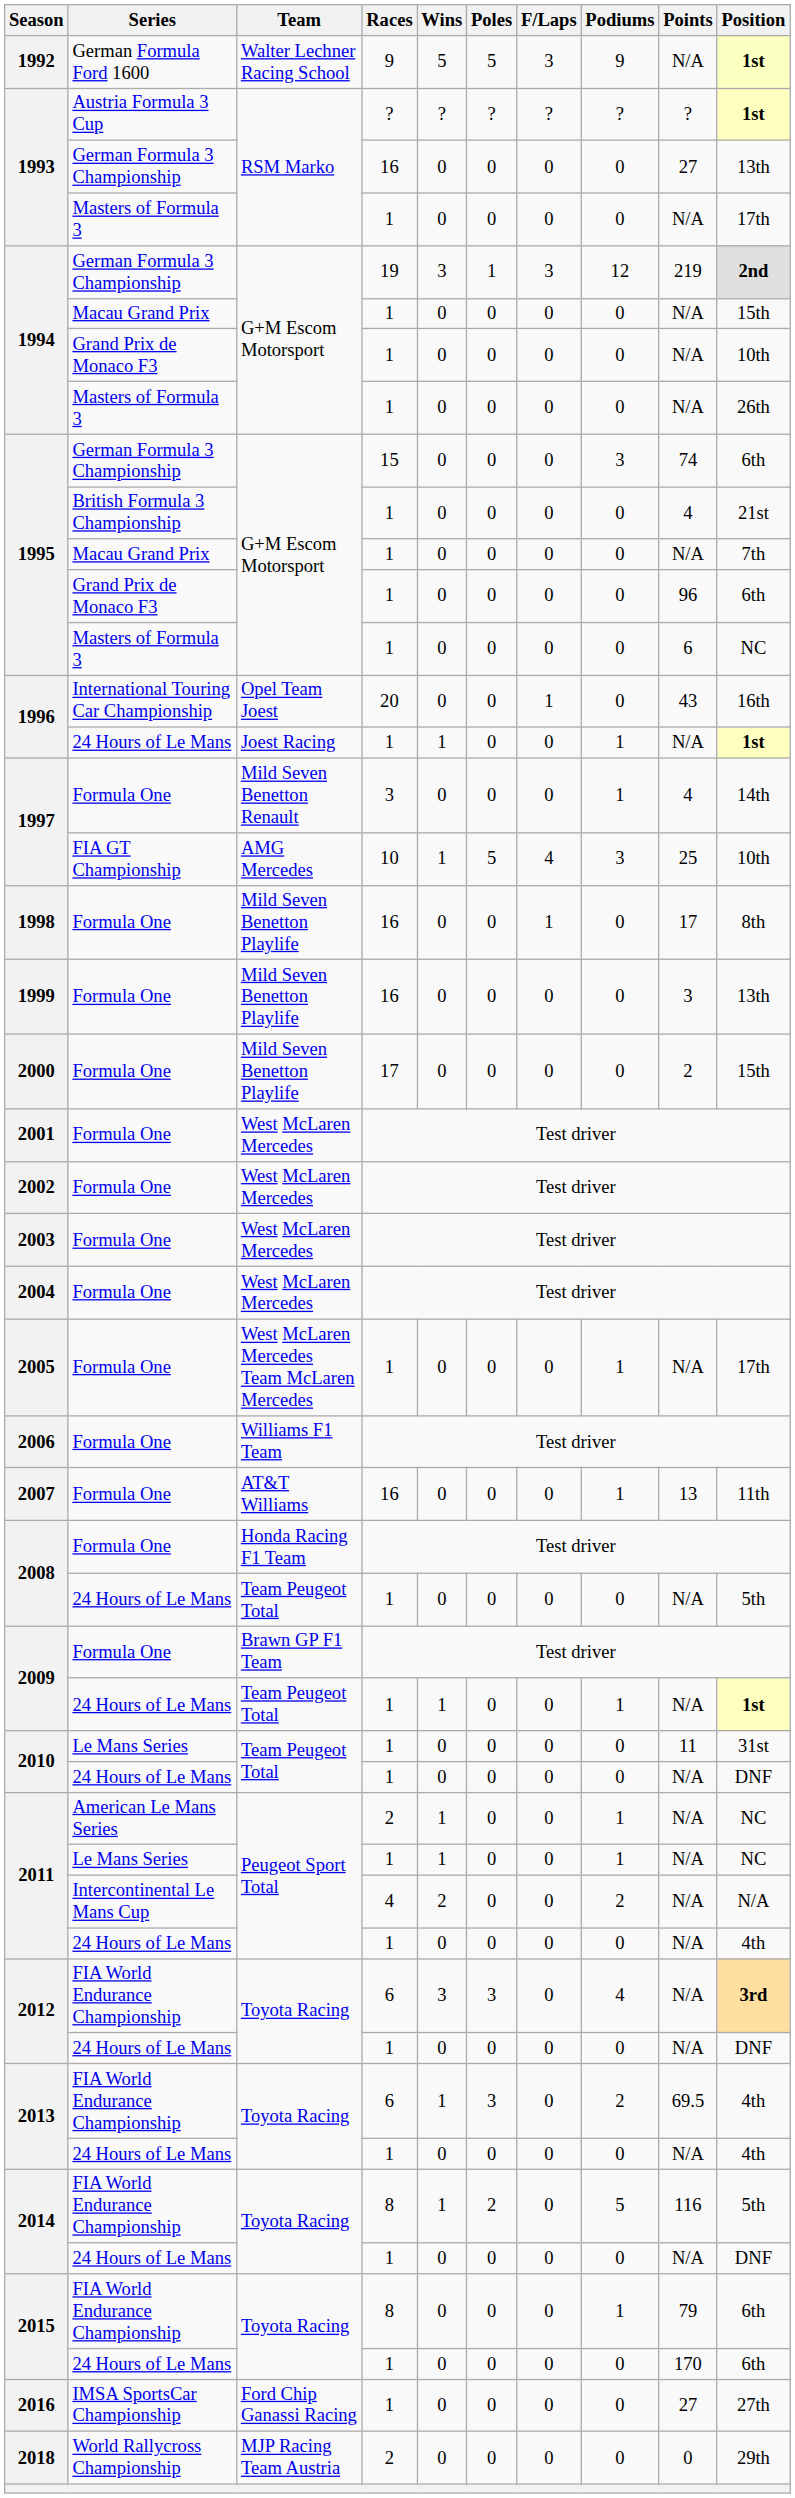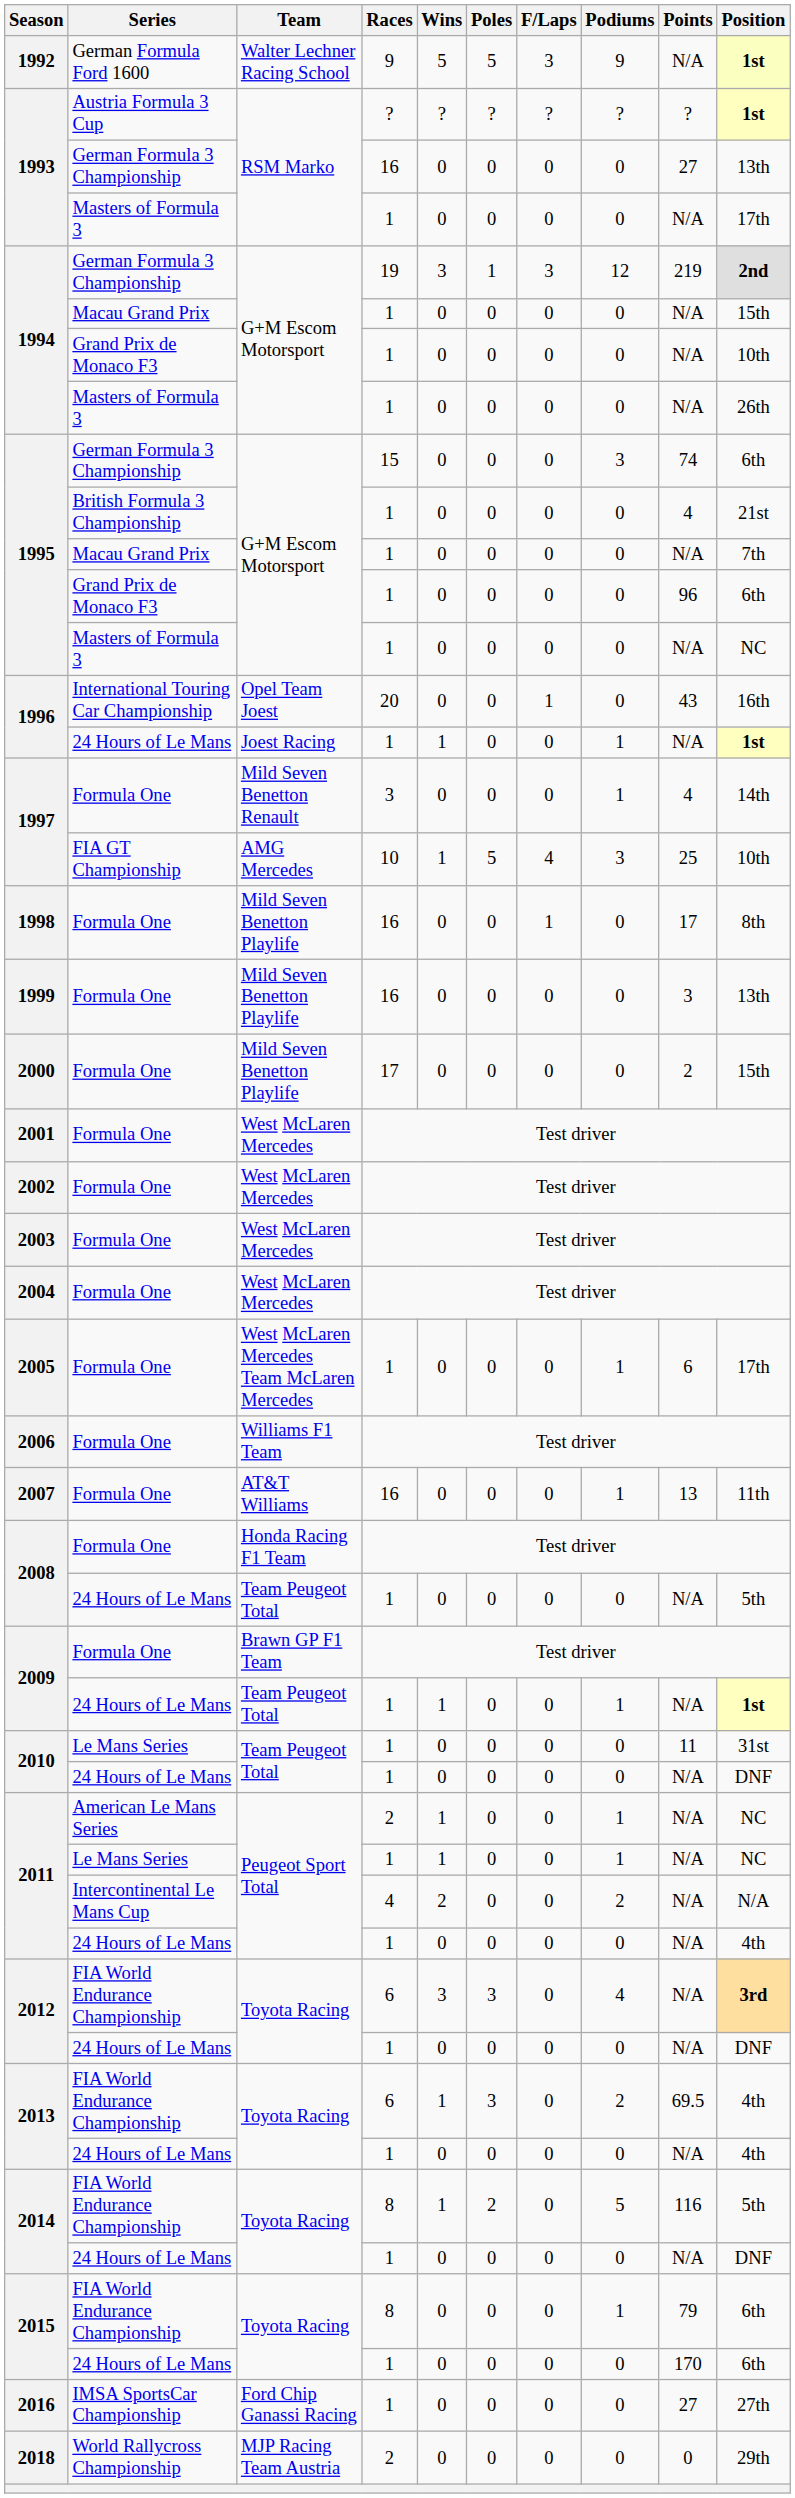 <table class="wikitable" style="font-size: 90%; text-align:center">
 <tr>
 <th>Season</th>
 <th>Series</th>
 <th>Team</th>
 <th>Races</th>
 <th>Wins</th>
 <th>Poles</th>
 <th>F/Laps</th>
 <th>Podiums</th>
 <th>Points</th>
 <th>Position</th>
 </tr>
 <tr>
 <th>1992</th>
 <td align="left">German <a href='#'>Formula Ford</a> 1600</td>
 <td align="left"><a href='#'>Walter Lechner Racing School</a></td>
 <td>9</td>
 <td>5</td>
 <td>5</td>
 <td>3</td>
 <td>9</td>
 <td>N/A</td>
 <td style="background:#FBFFBF;"><strong>1st</strong></td>
 </tr>
 <tr>
 <th rowspan="3">1993</th>
 <td align="left"><a href='#'>Austria Formula 3 Cup</a></td>
 <td align="left" rowspan=3><a href='#'>RSM Marko</a></td>
 <td>?</td>
 <td>?</td>
 <td>?</td>
 <td>?</td>
 <td>?</td>
 <td>?</td>
 <td style="background:#FFFFBF;"><strong>1st</strong></td>
 </tr>
 <tr>
 <td align="left"><a href='#'>German Formula 3 Championship</a></td>
 <td>16</td>
 <td>0</td>
 <td>0</td>
 <td>0</td>
 <td>0</td>
 <td>27</td>
 <td>13th</td>
 </tr>
 <tr>
 <td align="left"><a href='#'>Masters of Formula 3</a></td>
 <td>1</td>
 <td>0</td>
 <td>0</td>
 <td>0</td>
 <td>0</td>
 <td>N/A</td>
 <td>17th</td>
 </tr>
 <tr>
 <th rowspan="4">1994</th>
 <td align="left"><a href='#'>German Formula 3 Championship</a></td>
 <td align="left" rowspan=4>G+M Escom Motorsport</td>
 <td>19</td>
 <td>3</td>
 <td>1</td>
 <td>3</td>
 <td>12</td>
 <td>219</td>
 <td style="background:#DFDFDF;"><strong>2nd</strong></td>
 </tr>
 <tr>
 <td align="left"><a href='#'>Macau Grand Prix</a></td>
 <td>1</td>
 <td>0</td>
 <td>0</td>
 <td>0</td>
 <td>0</td>
 <td>N/A</td>
 <td>15th</td>
 </tr>
 <tr>
 <td align="left"><a href='#'>Grand Prix de Monaco F3</a></td>
 <td>1</td>
 <td>0</td>
 <td>0</td>
 <td>0</td>
 <td>0</td>
 <td>N/A</td>
 <td>10th</td>
 </tr>
 <tr>
 <td align="left"><a href='#'>Masters of Formula 3</a></td>
 <td>1</td>
 <td>0</td>
 <td>0</td>
 <td>0</td>
 <td>0</td>
 <td>N/A</td>
 <td>26th</td>
 </tr>
 <tr>
 <th rowspan="5">1995</th>
 <td align="left"><a href='#'>German Formula 3 Championship</a></td>
 <td align="left" rowspan=5>G+M Escom Motorsport</td>
 <td>15</td>
 <td>0</td>
 <td>0</td>
 <td>0</td>
 <td>3</td>
 <td>74</td>
 <td>6th</td>
 </tr>
 <tr>
 <td align="left"><a href='#'>British Formula 3 Championship</a></td>
 <td>1</td>
 <td>0</td>
 <td>0</td>
 <td>0</td>
 <td>0</td>
 <td>4</td>
 <td>21st</td>
 </tr>
 <tr>
 <td align="left"><a href='#'>Macau Grand Prix</a></td>
 <td>1</td>
 <td>0</td>
 <td>0</td>
 <td>0</td>
 <td>0</td>
 <td>N/A</td>
 <td>7th</td>
 </tr>
 <tr>
 <td align="left"><a href='#'>Grand Prix de Monaco F3</a></td>
 <td>1</td>
 <td>0</td>
 <td>0</td>
 <td>0</td>
 <td>0</td>
 <td>96</td>
 <td>6th</td>
 </tr>
 <tr>
 <td align="left"><a href='#'>Masters of Formula 3</a></td>
 <td>1</td>
 <td>0</td>
 <td>0</td>
 <td>0</td>
 <td>0</td>
-<td>6</td>
+<td>N/A</td>
 <td>NC</td>
 </tr>
 <tr>
 <th rowspan="2">1996</th>
 <td align="left"><a href='#'>International Touring Car Championship</a></td>
 <td align="left"><a href='#'>Opel Team Joest</a></td>
 <td>20</td>
 <td>0</td>
 <td>0</td>
 <td>1</td>
 <td>0</td>
 <td>43</td>
 <td>16th</td>
 </tr>
 <tr>
 <td align="left"><a href='#'>24 Hours of Le Mans</a></td>
 <td align="left"><a href='#'>Joest Racing</a></td>
 <td>1</td>
 <td>1</td>
 <td>0</td>
 <td>0</td>
 <td>1</td>
 <td>N/A</td>
 <td style="background:#FFFFBF;"><strong>1st</strong></td>
 </tr>
 <tr>
 <th rowspan="2">1997</th>
 <td align="left"><a href='#'>Formula One</a></td>
 <td align="left"><a href='#'>Mild Seven</a> <a href='#'>Benetton</a> <a href='#'>Renault</a></td>
 <td>3</td>
 <td>0</td>
 <td>0</td>
 <td>0</td>
 <td>1</td>
 <td>4</td>
 <td>14th</td>
 </tr>
 <tr>
 <td align="left"><a href='#'>FIA GT Championship</a></td>
 <td align="left"><a href='#'>AMG Mercedes</a></td>
 <td>10</td>
 <td>1</td>
 <td>5</td>
 <td>4</td>
 <td>3</td>
 <td>25</td>
 <td>10th</td>
 </tr>
 <tr>
 <th>1998</th>
 <td align="left"><a href='#'>Formula One</a></td>
 <td align="left"><a href='#'>Mild Seven</a> <a href='#'>Benetton</a> <a href='#'>Playlife</a></td>
 <td>16</td>
 <td>0</td>
 <td>0</td>
 <td>1</td>
 <td>0</td>
 <td>17</td>
 <td>8th</td>
 </tr>
 <tr>
 <th>1999</th>
 <td align="left"><a href='#'>Formula One</a></td>
 <td align="left"><a href='#'>Mild Seven</a> <a href='#'>Benetton</a> <a href='#'>Playlife</a></td>
 <td>16</td>
 <td>0</td>
 <td>0</td>
 <td>0</td>
 <td>0</td>
 <td>3</td>
 <td>13th</td>
 </tr>
 <tr>
 <th>2000</th>
 <td align="left"><a href='#'>Formula One</a></td>
 <td align="left"><a href='#'>Mild Seven</a> <a href='#'>Benetton</a> <a href='#'>Playlife</a></td>
 <td>17</td>
 <td>0</td>
 <td>0</td>
 <td>0</td>
 <td>0</td>
 <td>2</td>
 <td>15th</td>
 </tr>
 <tr>
 <th>2001</th>
 <td align="left"><a href='#'>Formula One</a></td>
 <td align="left"><a href='#'>West</a> <a href='#'>McLaren</a> <a href='#'>Mercedes</a></td>
 <td colspan="7">Test driver</td>
 </tr>
 <tr>
 <th>2002</th>
 <td align="left"><a href='#'>Formula One</a></td>
 <td align="left"><a href='#'>West</a> <a href='#'>McLaren</a> <a href='#'>Mercedes</a></td>
 <td colspan="7">Test driver</td>
 </tr>
 <tr>
 <th>2003</th>
 <td align="left"><a href='#'>Formula One</a></td>
 <td align="left"><a href='#'>West</a> <a href='#'>McLaren</a> <a href='#'>Mercedes</a></td>
 <td colspan="7">Test driver</td>
 </tr>
 <tr>
 <th>2004</th>
 <td align="left"><a href='#'>Formula One</a></td>
 <td align="left"><a href='#'>West</a> <a href='#'>McLaren</a> <a href='#'>Mercedes</a></td>
 <td colspan="7">Test driver</td>
 </tr>
 <tr>
 <th>2005</th>
 <td align="left"><a href='#'>Formula One</a></td>
 <td align="left"><a href='#'>West</a> <a href='#'>McLaren</a> <a href='#'>Mercedes</a><br><a href='#'>Team McLaren</a> <a href='#'>Mercedes</a></td>
 <td>1</td>
 <td>0</td>
 <td>0</td>
 <td>0</td>
 <td>1</td>
-<td>N/A</td>
+<td>6</td>
 <td>17th</td>
 </tr>
 <tr>
 <th>2006</th>
 <td align="left"><a href='#'>Formula One</a></td>
 <td align="left"><a href='#'>Williams F1 Team</a></td>
 <td colspan="7">Test driver</td>
 </tr>
 <tr>
 <th>2007</th>
 <td align="left"><a href='#'>Formula One</a></td>
 <td align="left"><a href='#'>AT&T</a> <a href='#'>Williams</a></td>
 <td>16</td>
 <td>0</td>
 <td>0</td>
 <td>0</td>
 <td>1</td>
 <td>13</td>
 <td>11th</td>
 </tr>
 <tr>
 <th rowspan="2">2008</th>
 <td align="left"><a href='#'>Formula One</a></td>
 <td align="left"><a href='#'>Honda Racing F1 Team</a></td>
 <td colspan="7">Test driver</td>
 </tr>
 <tr>
 <td align="left"><a href='#'>24 Hours of Le Mans</a></td>
 <td align="left"><a href='#'>Team Peugeot Total</a></td>
 <td>1</td>
 <td>0</td>
 <td>0</td>
 <td>0</td>
 <td>0</td>
 <td>N/A</td>
 <td>5th</td>
 </tr>
 <tr>
 <th rowspan="2">2009</th>
 <td align="left"><a href='#'>Formula One</a></td>
 <td align="left"><a href='#'>Brawn GP F1 Team</a></td>
 <td colspan="7">Test driver</td>
 </tr>
 <tr>
 <td align="left"><a href='#'>24 Hours of Le Mans</a></td>
 <td align="left"><a href='#'>Team Peugeot Total</a></td>
 <td>1</td>
 <td>1</td>
 <td>0</td>
 <td>0</td>
 <td>1</td>
 <td>N/A</td>
 <td style="background:#FFFFBF;"><strong>1st</strong></td>
 </tr>
 <tr>
 <th rowspan="2">2010</th>
 <td align="left"><a href='#'>Le Mans Series</a></td>
 <td align="left" rowspan=2><a href='#'>Team Peugeot Total</a></td>
 <td>1</td>
 <td>0</td>
 <td>0</td>
 <td>0</td>
 <td>0</td>
 <td>11</td>
 <td>31st</td>
 </tr>
 <tr>
 <td align="left"><a href='#'>24 Hours of Le Mans</a></td>
 <td>1</td>
 <td>0</td>
 <td>0</td>
 <td>0</td>
 <td>0</td>
 <td>N/A</td>
 <td>DNF</td>
 </tr>
 <tr>
 <th rowspan="4">2011</th>
 <td align="left"><a href='#'>American Le Mans Series</a></td>
 <td align="left" rowspan=4><a href='#'>Peugeot Sport Total</a></td>
 <td>2</td>
 <td>1</td>
 <td>0</td>
 <td>0</td>
 <td>1</td>
 <td>N/A</td>
 <td>NC</td>
 </tr>
 <tr>
 <td align="left"><a href='#'>Le Mans Series</a></td>
 <td>1</td>
 <td>1</td>
 <td>0</td>
 <td>0</td>
 <td>1</td>
 <td>N/A</td>
 <td>NC</td>
 </tr>
 <tr>
 <td align="left"><a href='#'>Intercontinental Le Mans Cup</a></td>
 <td>4</td>
 <td>2</td>
 <td>0</td>
 <td>0</td>
 <td>2</td>
 <td>N/A</td>
 <td>N/A</td>
 </tr>
 <tr>
 <td align="left"><a href='#'>24 Hours of Le Mans</a></td>
 <td>1</td>
 <td>0</td>
 <td>0</td>
 <td>0</td>
 <td>0</td>
 <td>N/A</td>
 <td>4th</td>
 </tr>
 <tr>
 <th rowspan="2">2012</th>
 <td align="left"><a href='#'>FIA World Endurance Championship</a></td>
 <td align="left" rowspan=2><a href='#'>Toyota Racing</a></td>
 <td>6</td>
 <td>3</td>
 <td>3</td>
 <td>0</td>
 <td>4</td>
 <td>N/A</td>
 <td style="background:#FFDF9F;"><strong>3rd</strong></td>
 </tr>
 <tr>
 <td align="left"><a href='#'>24 Hours of Le Mans</a></td>
 <td>1</td>
 <td>0</td>
 <td>0</td>
 <td>0</td>
 <td>0</td>
 <td>N/A</td>
 <td>DNF</td>
 </tr>
 <tr>
 <th rowspan="2">2013</th>
 <td align="left"><a href='#'>FIA World Endurance Championship</a></td>
 <td align="left" rowspan=2><a href='#'>Toyota Racing</a></td>
 <td>6</td>
 <td>1</td>
 <td>3</td>
 <td>0</td>
 <td>2</td>
 <td>69.5</td>
 <td>4th</td>
 </tr>
 <tr>
 <td align="left"><a href='#'>24 Hours of Le Mans</a></td>
 <td>1</td>
 <td>0</td>
 <td>0</td>
 <td>0</td>
 <td>0</td>
 <td>N/A</td>
 <td>4th</td>
 </tr>
 <tr>
 <th rowspan="2">2014</th>
 <td align="left"><a href='#'>FIA World Endurance Championship</a></td>
 <td align="left" rowspan=2><a href='#'>Toyota Racing</a></td>
 <td>8</td>
 <td>1</td>
 <td>2</td>
 <td>0</td>
 <td>5</td>
 <td>116</td>
 <td>5th</td>
 </tr>
 <tr>
 <td align="left"><a href='#'>24 Hours of Le Mans</a></td>
 <td>1</td>
 <td>0</td>
 <td>0</td>
 <td>0</td>
 <td>0</td>
 <td>N/A</td>
 <td>DNF</td>
 </tr>
 <tr>
 <th rowspan="2">2015</th>
 <td align="left"><a href='#'>FIA World Endurance Championship</a></td>
 <td align="left" rowspan=2><a href='#'>Toyota Racing</a></td>
 <td>8</td>
 <td>0</td>
 <td>0</td>
 <td>0</td>
 <td>1</td>
 <td>79</td>
 <td>6th</td>
 </tr>
 <tr>
 <td align="left"><a href='#'>24 Hours of Le Mans</a></td>
 <td>1</td>
 <td>0</td>
 <td>0</td>
 <td>0</td>
 <td>0</td>
 <td>170</td>
 <td>6th</td>
 </tr>
 <tr>
 <th>2016</th>
 <td align=left><a href='#'>IMSA SportsCar Championship</a></td>
 <td align=left><a href='#'>Ford Chip Ganassi Racing</a></td>
 <td>1</td>
 <td>0</td>
 <td>0</td>
 <td>0</td>
 <td>0</td>
 <td>27</td>
 <td>27th</td>
 </tr>
 <tr>
 <th>2018</th>
 <td align=left><a href='#'>World Rallycross Championship</a></td>
 <td align=left><a href='#'>MJP Racing Team Austria</a></td>
 <td>2</td>
 <td>0</td>
 <td>0</td>
 <td>0</td>
 <td>0</td>
 <td>0</td>
 <td>29th</td>
 </tr>
 <tr>
 <th colspan="10"></th>
 </tr>
 </table>
